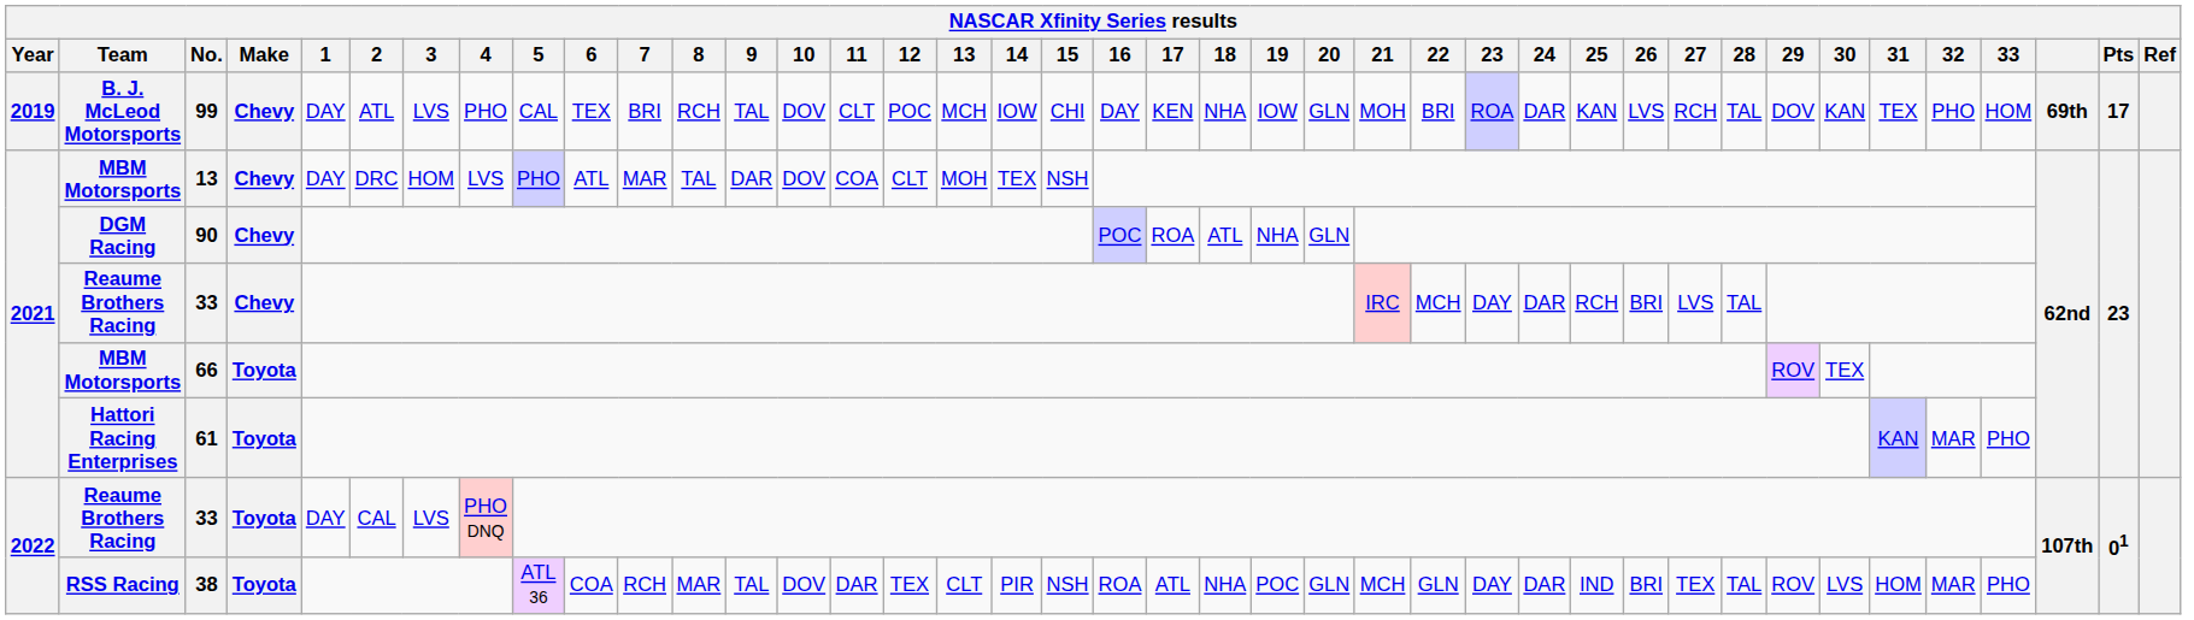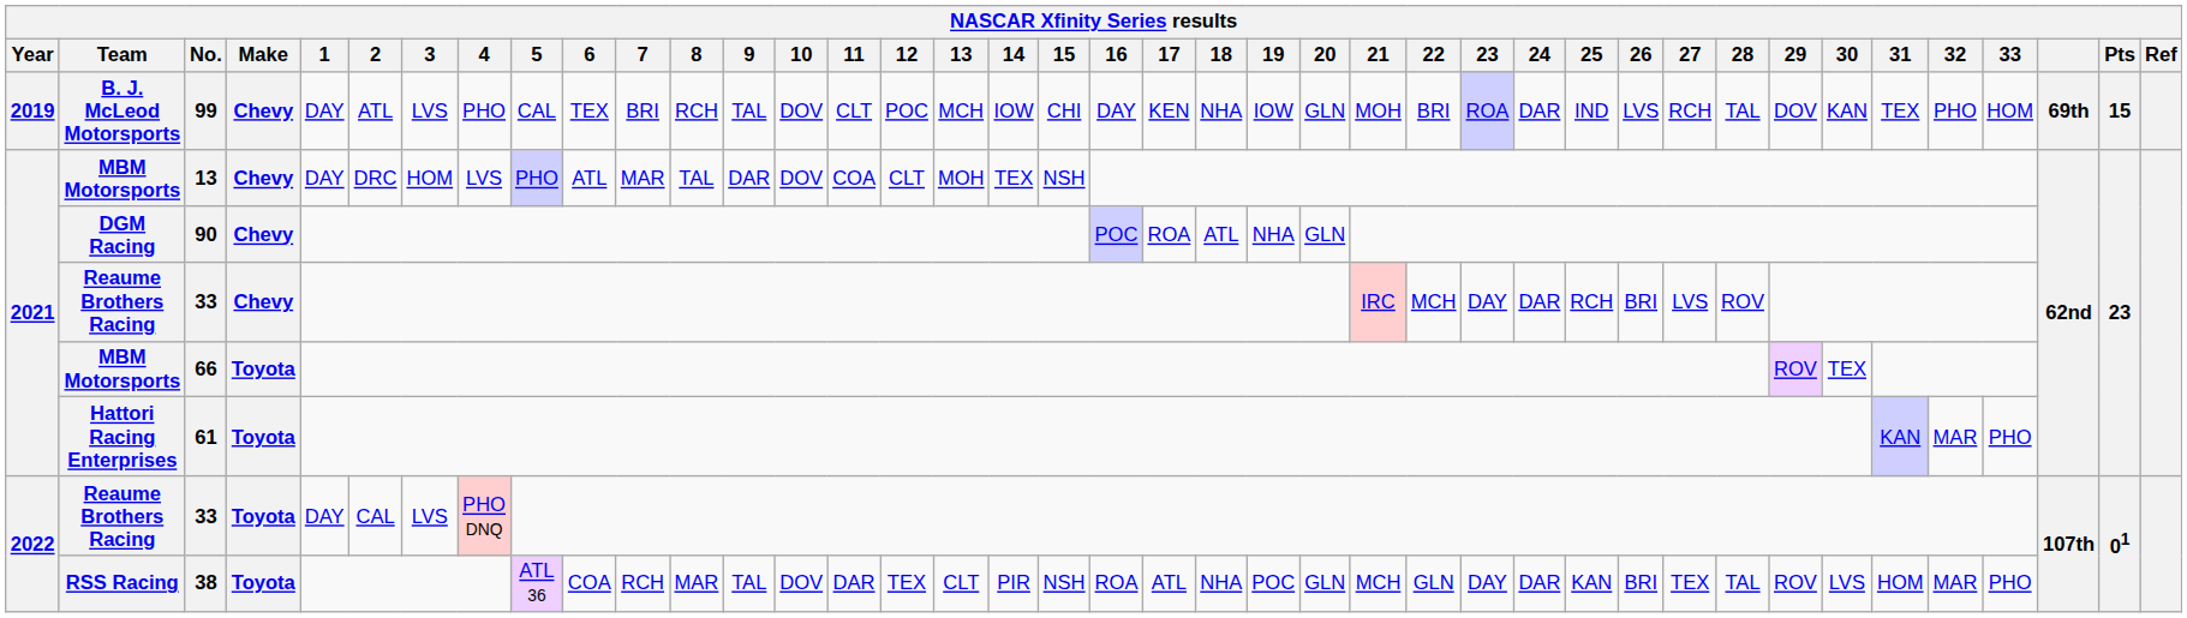 <table class="wikitable" style="text-align:center; font-size:75%">
 <tr>
 <th colspan=40><a href='#'>NASCAR Xfinity Series</a> results</th>
 </tr>
 <tr>
 <th>Year</th>
 <th>Team</th>
 <th>No.</th>
 <th>Make</th>
 <th>1</th>
 <th>2</th>
 <th>3</th>
 <th>4</th>
 <th>5</th>
 <th>6</th>
 <th>7</th>
 <th>8</th>
 <th>9</th>
 <th>10</th>
 <th>11</th>
 <th>12</th>
 <th>13</th>
 <th>14</th>
 <th>15</th>
 <th>16</th>
 <th>17</th>
 <th>18</th>
 <th>19</th>
 <th>20</th>
 <th>21</th>
 <th>22</th>
 <th>23</th>
 <th>24</th>
 <th>25</th>
 <th>26</th>
 <th>27</th>
 <th>28</th>
 <th>29</th>
 <th>30</th>
 <th>31</th>
 <th>32</th>
 <th>33</th>
 <th></th>
 <th>Pts</th>
 <th>Ref</th>
 </tr>
 <tr>
 <th><a href='#'>2019</a></th>
 <th><a href='#'>B. J. McLeod Motorsports</a></th>
 <th>99</th>
 <th><a href='#'>Chevy</a></th>
 <td><a href='#'>DAY</a></td>
 <td><a href='#'>ATL</a></td>
 <td><a href='#'>LVS</a></td>
 <td><a href='#'>PHO</a></td>
 <td><a href='#'>CAL</a></td>
 <td><a href='#'>TEX</a></td>
 <td><a href='#'>BRI</a></td>
 <td><a href='#'>RCH</a></td>
 <td><a href='#'>TAL</a></td>
 <td><a href='#'>DOV</a></td>
 <td><a href='#'>CLT</a></td>
 <td><a href='#'>POC</a></td>
 <td><a href='#'>MCH</a></td>
 <td><a href='#'>IOW</a></td>
 <td><a href='#'>CHI</a></td>
 <td><a href='#'>DAY</a></td>
 <td><a href='#'>KEN</a></td>
 <td><a href='#'>NHA</a></td>
 <td><a href='#'>IOW</a></td>
 <td><a href='#'>GLN</a></td>
 <td><a href='#'>MOH</a></td>
 <td><a href='#'>BRI</a></td>
 <td style="background:#CFCFFF;"><a href='#'>ROA</a><br></td>
 <td><a href='#'>DAR</a></td>
-<td><a href='#'>KAN</a></td>
+<td><a href='#'>IND</a></td>
 <td><a href='#'>LVS</a></td>
 <td><a href='#'>RCH</a></td>
 <td><a href='#'>TAL</a></td>
 <td><a href='#'>DOV</a></td>
 <td><a href='#'>KAN</a></td>
 <td><a href='#'>TEX</a></td>
 <td><a href='#'>PHO</a></td>
 <td><a href='#'>HOM</a></td>
 <th>69th</th>
-<th>17</th>
+<th>15</th>
 <th></th>
 </tr>
 <tr>
 <th rowspan=5><a href='#'>2021</a></th>
 <th><a href='#'>MBM Motorsports</a></th>
 <th>13</th>
 <th><a href='#'>Chevy</a></th>
 <td><a href='#'>DAY</a></td>
 <td><a href='#'>DRC</a></td>
 <td><a href='#'>HOM</a></td>
 <td><a href='#'>LVS</a></td>
 <td style="background:#CFCFFF;"><a href='#'>PHO</a><br></td>
 <td><a href='#'>ATL</a></td>
 <td><a href='#'>MAR</a></td>
 <td><a href='#'>TAL</a></td>
 <td><a href='#'>DAR</a></td>
 <td><a href='#'>DOV</a></td>
 <td><a href='#'>COA</a></td>
 <td><a href='#'>CLT</a></td>
 <td><a href='#'>MOH</a></td>
 <td><a href='#'>TEX</a></td>
 <td><a href='#'>NSH</a></td>
 <td colspan=18></td>
 <th rowspan=5>62nd</th>
 <th rowspan=5>23</th>
 <th rowspan=5></th>
 </tr>
 <tr>
 <th><a href='#'>DGM Racing</a></th>
 <th>90</th>
 <th><a href='#'>Chevy</a></th>
 <td colspan=15></td>
 <td style="background:#CFCFFF;"><a href='#'>POC</a><br></td>
 <td><a href='#'>ROA</a></td>
 <td><a href='#'>ATL</a></td>
 <td><a href='#'>NHA</a></td>
 <td><a href='#'>GLN</a></td>
 <td colspan=13></td>
 </tr>
 <tr>
 <th><a href='#'>Reaume Brothers Racing</a></th>
 <th>33</th>
 <th><a href='#'>Chevy</a></th>
 <td colspan=20></td>
 <td style="background:#FFCFCF;"><a href='#'>IRC</a><br></td>
 <td><a href='#'>MCH</a></td>
 <td><a href='#'>DAY</a></td>
 <td><a href='#'>DAR</a></td>
 <td><a href='#'>RCH</a></td>
 <td><a href='#'>BRI</a></td>
 <td><a href='#'>LVS</a></td>
-<td><a href='#'>TAL</a></td>
+<td><a href='#'>ROV</a></td>
 <td colspan=5></td>
 </tr>
 <tr>
 <th><a href='#'>MBM Motorsports</a></th>
 <th>66</th>
 <th><a href='#'>Toyota</a></th>
 <td colspan=28></td>
 <td style="background:#EFCFFF;"><a href='#'>ROV</a><br></td>
 <td><a href='#'>TEX</a></td>
 <td colspan=3></td>
 </tr>
 <tr>
 <th><a href='#'>Hattori Racing Enterprises</a></th>
 <th>61</th>
 <th><a href='#'>Toyota</a></th>
 <td colspan=30></td>
 <td style="background:#CFCFFF;"><a href='#'>KAN</a><br></td>
 <td><a href='#'>MAR</a></td>
 <td><a href='#'>PHO</a></td>
 </tr>
 <tr>
 <th rowspan=2><a href='#'>2022</a></th>
 <th><a href='#'>Reaume Brothers Racing</a></th>
 <th>33</th>
 <th><a href='#'>Toyota</a></th>
 <td><a href='#'>DAY</a></td>
 <td><a href='#'>CAL</a></td>
 <td><a href='#'>LVS</a></td>
 <td style="background:#FFCFCF;"><a href='#'>PHO</a><br><small>DNQ</small></td>
 <td colspan=29></td>
 <th rowspan=2>107th</th>
 <th rowspan=2>0<sup>1</sup></th>
 <th rowspan=2></th>
 </tr>
 <tr>
 <th><a href='#'>RSS Racing</a></th>
 <th>38</th>
 <th><a href='#'>Toyota</a></th>
 <td colspan=4></td>
 <td style="background:#EFCFFF;"><a href='#'>ATL</a><br><small>36</small></td>
 <td><a href='#'>COA</a></td>
 <td><a href='#'>RCH</a></td>
 <td><a href='#'>MAR</a></td>
 <td><a href='#'>TAL</a></td>
 <td><a href='#'>DOV</a></td>
 <td><a href='#'>DAR</a></td>
 <td><a href='#'>TEX</a></td>
 <td><a href='#'>CLT</a></td>
 <td><a href='#'>PIR</a></td>
 <td><a href='#'>NSH</a></td>
 <td><a href='#'>ROA</a></td>
 <td><a href='#'>ATL</a></td>
 <td><a href='#'>NHA</a></td>
 <td><a href='#'>POC</a></td>
 <td><a href='#'>GLN</a></td>
 <td><a href='#'>MCH</a></td>
 <td><a href='#'>GLN</a></td>
 <td><a href='#'>DAY</a></td>
 <td><a href='#'>DAR</a></td>
-<td><a href='#'>IND</a></td>
+<td><a href='#'>KAN</a></td>
 <td><a href='#'>BRI</a></td>
 <td><a href='#'>TEX</a></td>
 <td><a href='#'>TAL</a></td>
 <td><a href='#'>ROV</a></td>
 <td><a href='#'>LVS</a></td>
 <td><a href='#'>HOM</a></td>
 <td><a href='#'>MAR</a></td>
 <td><a href='#'>PHO</a></td>
 </tr>
 </table>
